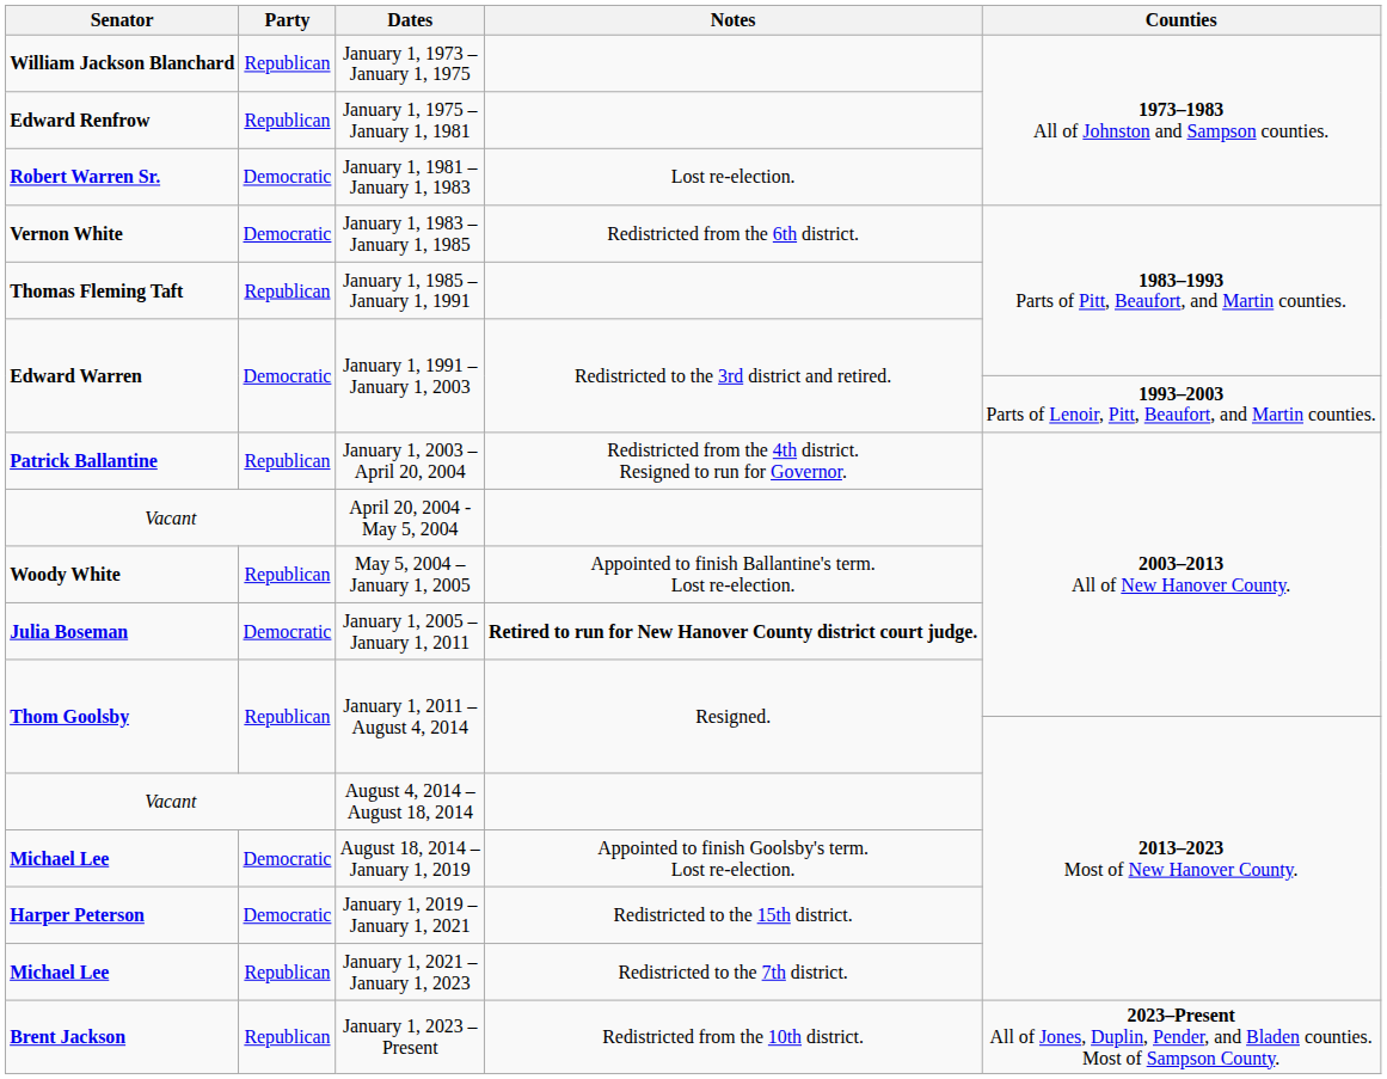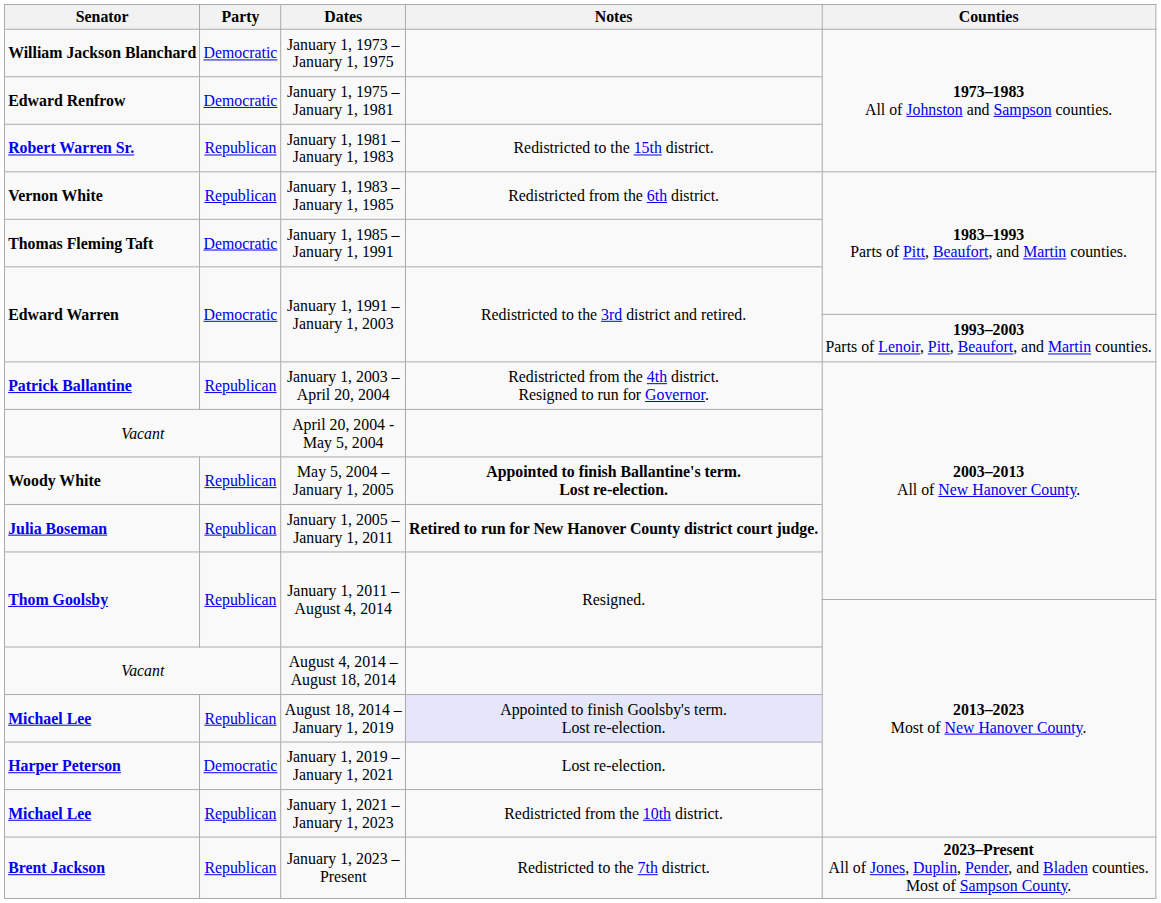 <table class=wikitable style="text-align:center">
 <tr>
 <th>Senator</th>
 <th>Party</th>
 <th>Dates</th>
 <th>Notes</th>
 <th>Counties</th>
 </tr>
 <tr style="height:3em">
 <td align=left><strong>William Jackson Blanchard</strong></td>
-<td><a href='#'>Republican</a></td>
+<td><a href='#'>Democratic</a></td>
 <td nowrap>January 1, 1973 – <br> January 1, 1975</td>
 <td></td>
 <td rowspan=3><strong>1973–1983</strong><br> All of <a href='#'>Johnston</a> and <a href='#'>Sampson</a> counties.</td>
 </tr>
 <tr style="height:3em">
 <td align=left><strong>Edward Renfrow</strong></td>
-<td><a href='#'>Republican</a></td>
+<td><a href='#'>Democratic</a></td>
 <td nowrap>January 1, 1975 – <br> January 1, 1981</td>
 <td></td>
 </tr>
 <tr style="height:3em">
 <td align=left><strong><a href='#'>Robert Warren Sr.</a></strong></td>
-<td><a href='#'>Democratic</a></td>
+<td><a href='#'>Republican</a></td>
 <td nowrap>January 1, 1981 – <br> January 1, 1983</td>
-<td>Lost re-election.</td>
+<td>Redistricted to the <a href='#'>15th</a> district.</td>
 </tr>
 <tr style="height:3em">
 <td align=left><strong>Vernon White</strong></td>
-<td><a href='#'>Democratic</a></td>
+<td><a href='#'>Republican</a></td>
 <td nowrap>January 1, 1983 – <br> January 1, 1985</td>
 <td>Redistricted from the <a href='#'>6th</a> district.</td>
 <td rowspan=3><strong>1983–1993</strong><br> Parts of <a href='#'>Pitt</a>, <a href='#'>Beaufort</a>, and <a href='#'>Martin</a> counties.</td>
 </tr>
 <tr style="height:3em">
 <td align=left><strong>Thomas Fleming Taft</strong></td>
-<td><a href='#'>Republican</a></td>
+<td><a href='#'>Democratic</a></td>
 <td nowrap>January 1, 1985 – <br> January 1, 1991</td>
 <td></td>
 </tr>
 <tr rowspan=2 style="height:3em">
 <td rowspan=2 align=left><strong>Edward Warren</strong></td>
 <td rowspan=2 ><a href='#'>Democratic</a></td>
 <td rowspan=2 nowrap>January 1, 1991 – <br> January 1, 2003</td>
 <td rowspan=2>Redistricted to the <a href='#'>3rd</a> district and retired.</td>
 </tr>
 <tr style="height:3em">
 <td><strong>1993–2003</strong><br> Parts of <a href='#'>Lenoir</a>, <a href='#'>Pitt</a>, <a href='#'>Beaufort</a>, and <a href='#'>Martin</a> counties.</td>
 </tr>
 <tr style="height:3em">
 <td align=left><strong><a href='#'>Patrick Ballantine</a></strong></td>
 <td><a href='#'>Republican</a></td>
 <td nowrap>January 1, 2003 – <br> April 20, 2004</td>
 <td>Redistricted from the <a href='#'>4th</a> district. <br> Resigned to run for <a href='#'>Governor</a>.</td>
 <td rowspan=5><strong>2003–2013</strong><br> All of <a href='#'>New Hanover County</a>.</td>
 </tr>
 <tr style="height:3em">
 <td colspan=2><em>Vacant</em></td>
 <td nowrap>April 20, 2004 - <br> May 5, 2004</td>
 <td></td>
 </tr>
 <tr style="height:3em">
 <td align=left><strong>Woody White</strong></td>
 <td><a href='#'>Republican</a></td>
 <td nowrap>May 5, 2004 – <br> January 1, 2005</td>
-<td>Appointed to finish Ballantine's term. <br> Lost re-election.</td>
+<td><strong>Appointed to finish Ballantine's term. <br> Lost re-election.</strong></td>
 </tr>
 <tr style="height:3em">
 <td align=left><strong><a href='#'>Julia Boseman</a></strong></td>
-<td><a href='#'>Democratic</a></td>
+<td><a href='#'>Republican</a></td>
 <td nowrap>January 1, 2005 – <br> January 1, 2011</td>
 <td><strong>Retired to run for New Hanover County district court judge.</strong></td>
 </tr>
 <tr style="height:3em">
 <td rowspan=2 align=left><strong><a href='#'>Thom Goolsby</a></strong></td>
 <td rowspan=2 ><a href='#'>Republican</a></td>
 <td rowspan=2 nowrap>January 1, 2011 – <br> August 4, 2014</td>
 <td rowspan=2>Resigned.</td>
 </tr>
 <tr style="height:3em">
 <td rowspan=5><strong>2013–2023</strong><br> Most of <a href='#'>New Hanover County</a>.</td>
 </tr>
 <tr style="height:3em">
 <td colspan=2><em>Vacant</em></td>
 <td nowrap>August 4, 2014 – <br> August 18, 2014</td>
 </tr>
 <tr style="height:3em">
 <td align=left><strong><a href='#'>Michael Lee</a></strong></td>
-<td><a href='#'>Democratic</a></td>
+<td><a href='#'>Republican</a></td>
 <td nowrap>August 18, 2014 – <br> January 1, 2019</td>
-<td>Appointed to finish Goolsby's term. <br> Lost re-election.</td>
+<td style="background: lavender;">Appointed to finish Goolsby's term. <br> Lost re-election.</td>
 </tr>
 <tr style="height:3em">
 <td align=left><strong><a href='#'>Harper Peterson</a></strong></td>
 <td><a href='#'>Democratic</a></td>
 <td nowrap>January 1, 2019 – <br> January 1, 2021</td>
-<td>Redistricted to the <a href='#'>15th</a> district.</td>
+<td>Lost re-election.</td>
 </tr>
 <tr style="height:3em">
 <td align=left><strong><a href='#'>Michael Lee</a></strong></td>
 <td><a href='#'>Republican</a></td>
 <td nowrap>January 1, 2021 – <br> January 1, 2023</td>
-<td>Redistricted to the <a href='#'>7th</a> district.</td>
+<td>Redistricted from the <a href='#'>10th</a> district.</td>
 </tr>
 <tr style="height:3em">
 <td align=left><strong><a href='#'>Brent Jackson</a></strong></td>
 <td><a href='#'>Republican</a></td>
 <td nowrap>January 1, 2023 – <br> Present</td>
-<td>Redistricted from the <a href='#'>10th</a> district.</td>
+<td>Redistricted to the <a href='#'>7th</a> district.</td>
 <td><strong>2023–Present</strong><br> All of <a href='#'>Jones</a>, <a href='#'>Duplin</a>, <a href='#'>Pender</a>, and <a href='#'>Bladen</a> counties. <br> Most of <a href='#'>Sampson County</a>.</td>
 </tr>
 </table>
